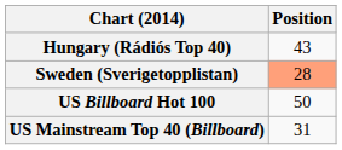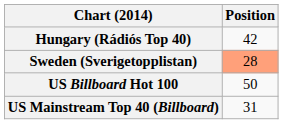 <table class="wikitable plainrowheaders sortable" style="text-align:center">
 <tr>
 <th>Chart (2014)</th>
 <th>Position</th>
 </tr>
 <tr>
 <th scope="row">Hungary (Rádiós Top 40)</th>
-<td>43</td>
+<td>42</td>
 </tr>
 <tr>
 <th scope="row">Sweden (Sverigetopplistan)</th>
 <td style="background: lightsalmon;">28</td>
 </tr>
 <tr>
 <th scope="row">US <em>Billboard</em> Hot 100</th>
 <td>50</td>
 </tr>
 <tr>
 <th scope="row">US Mainstream Top 40 (<em>Billboard</em>)</th>
 <td>31</td>
 </tr>
 </table>
